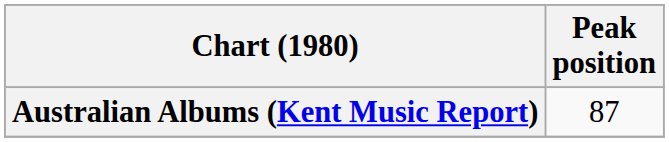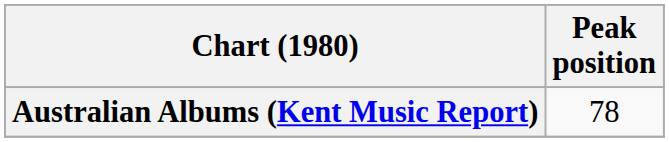 <table class="wikitable sortable plainrowheaders" style="text-align:center">
 <tr>
 <th>Chart (1980)</th>
 <th>Peak<br>position</th>
 </tr>
 <tr>
 <th scope="row">Australian Albums (<a href='#'>Kent Music Report</a>)</th>
-<td>87</td>
+<td>78</td>
 </tr>
 <tr>
 </tr>
 <tr>
 </tr>
 <tr>
 </tr>
 <tr>
 </tr>
 <tr>
 </tr>
 </table>
